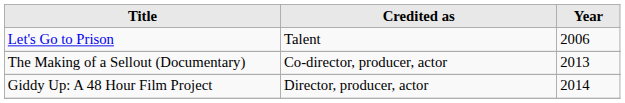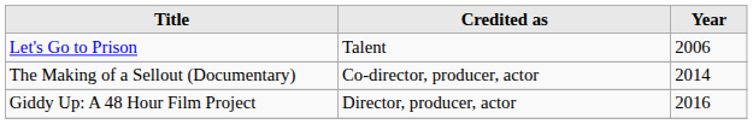 <table class="wikitable" style="width: 670px; margin-right: 0;">
 <tr>
 <th style="background: #E8E8E8; width:200px; ">Title</th>
 <th style="background: #E8E8E8; width:200px; ">Credited as</th>
 <th style="background: #E8E8E8;width:40px; ">Year</th>
 </tr>
 <tr>
 <td><a href='#'>Let's Go to Prison</a></td>
 <td>Talent</td>
 <td>2006</td>
 </tr>
 <tr>
 </tr>
 <tr>
 <td>The Making of a Sellout (Documentary)</td>
 <td>Co-director, producer, actor</td>
-<td>2013</td>
+<td>2014</td>
 </tr>
 <tr>
 </tr>
 <tr>
 <td>Giddy Up: A 48 Hour Film Project</td>
 <td>Director, producer, actor</td>
-<td>2014</td>
+<td>2016</td>
 </tr>
 <tr>
 </tr>
 </table>
